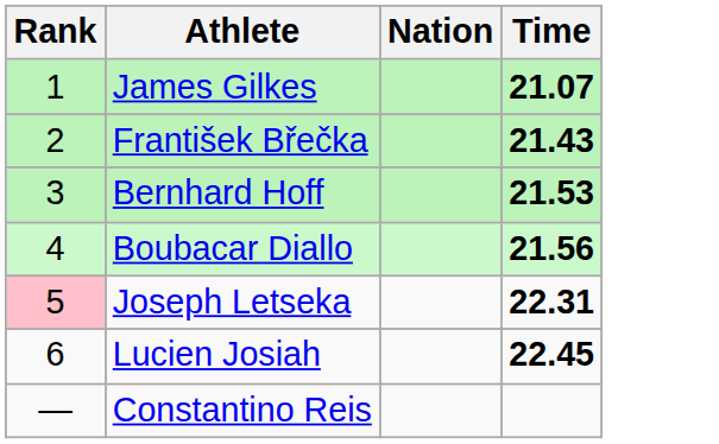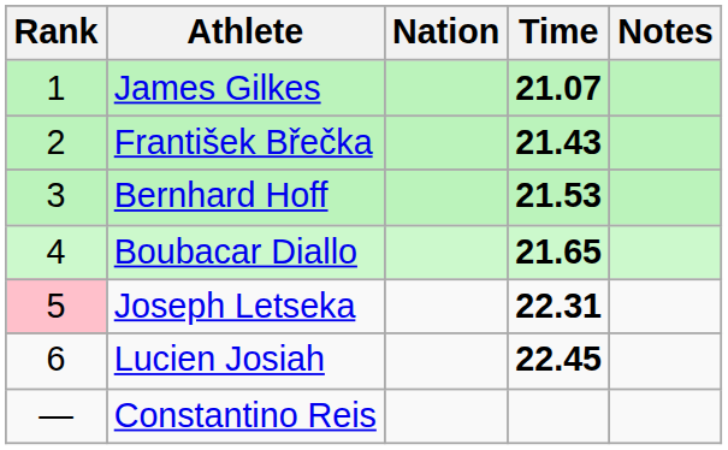 <table class="wikitable sortable" style="text-align:center">
 <tr>
 <th>Rank</th>
 <th>Athlete</th>
 <th>Nation</th>
 <th>Time</th>
+<th>Notes</th>
 </tr>
 <tr style="background:#bbf3bb;">
 <td>1</td>
 <td align=left><a href='#'>James Gilkes</a></td>
 <td align=left></td>
 <td><strong>21.07</strong></td>
+<td></td>
 </tr>
 <tr style="background:#bbf3bb;">
 <td>2</td>
 <td align=left><a href='#'>František Břečka</a></td>
 <td align=left></td>
 <td><strong>21.43</strong></td>
+<td></td>
 </tr>
 <tr style="background:#bbf3bb;">
 <td>3</td>
 <td align=left><a href='#'>Bernhard Hoff</a></td>
 <td align=left></td>
 <td><strong>21.53</strong></td>
+<td></td>
 </tr>
 <tr style="background:#ccf9cc;">
 <td>4</td>
 <td align=left><a href='#'>Boubacar Diallo</a></td>
 <td align=left></td>
-<td><strong>21.56</strong></td>
+<td><strong>21.65</strong></td>
+<td></td>
 </tr>
 <tr>
 <td style="background: pink;">5</td>
 <td align=left><a href='#'>Joseph Letseka</a></td>
 <td align=left></td>
 <td><strong>22.31</strong></td>
+<td></td>
 </tr>
 <tr>
 <td>6</td>
 <td align=left><a href='#'>Lucien Josiah</a></td>
 <td align=left></td>
 <td><strong>22.45</strong></td>
+<td></td>
 </tr>
 <tr>
 <td data-sort-value=7>—</td>
 <td align=left><a href='#'>Constantino Reis</a></td>
 <td align=left></td>
 <td data-sort-value=99.99></td>
+<td></td>
 </tr>
 </table>
